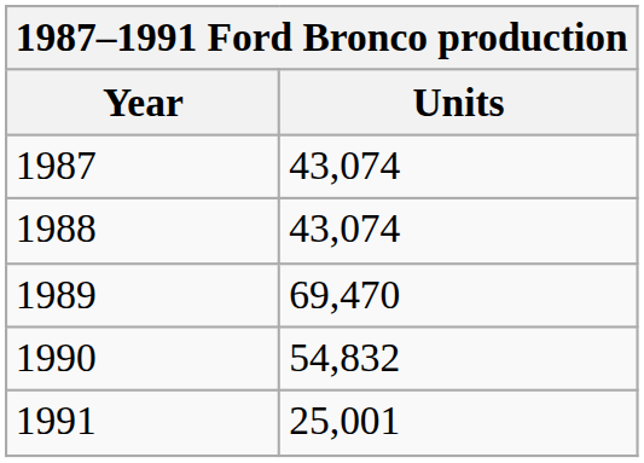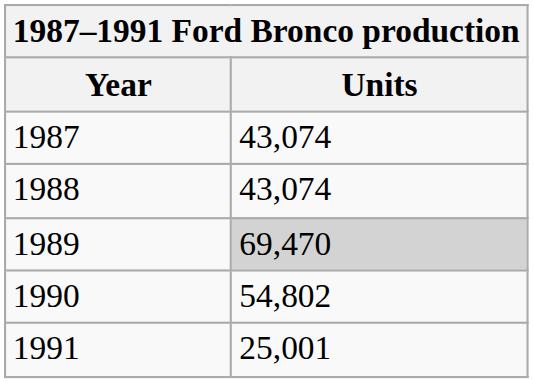 <table class="wikitable">
 <tr>
 <th colspan="2">1987–1991 Ford Bronco production</th>
 </tr>
 <tr>
 <th>Year</th>
 <th>Units</th>
 </tr>
 <tr>
 <td>1987</td>
 <td>43,074</td>
 </tr>
 <tr>
 <td>1988</td>
 <td>43,074</td>
 </tr>
 <tr>
 <td>1989</td>
-<td>69,470</td>
+<td style="background: lightgrey;">69,470</td>
 </tr>
 <tr>
 <td>1990</td>
-<td>54,832</td>
+<td>54,802</td>
 </tr>
 <tr>
 <td>1991</td>
 <td>25,001</td>
 </tr>
 </table>
